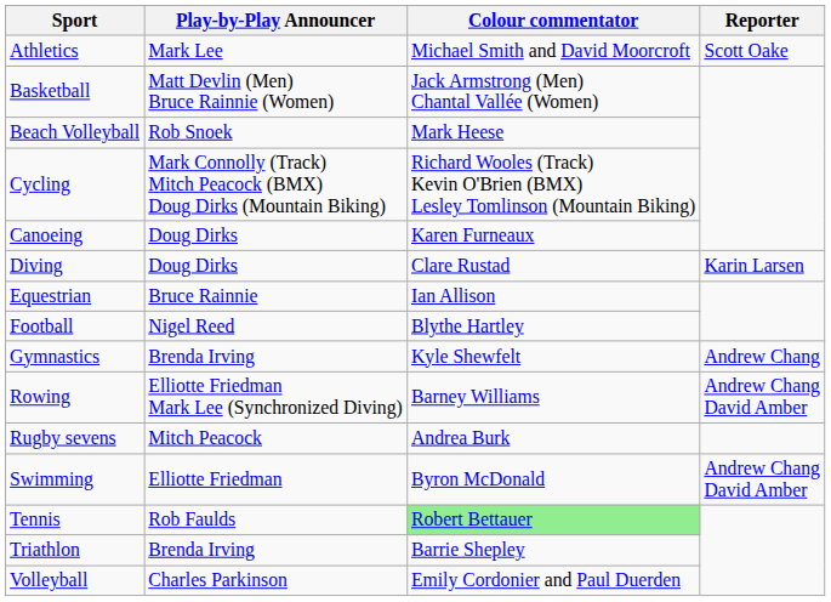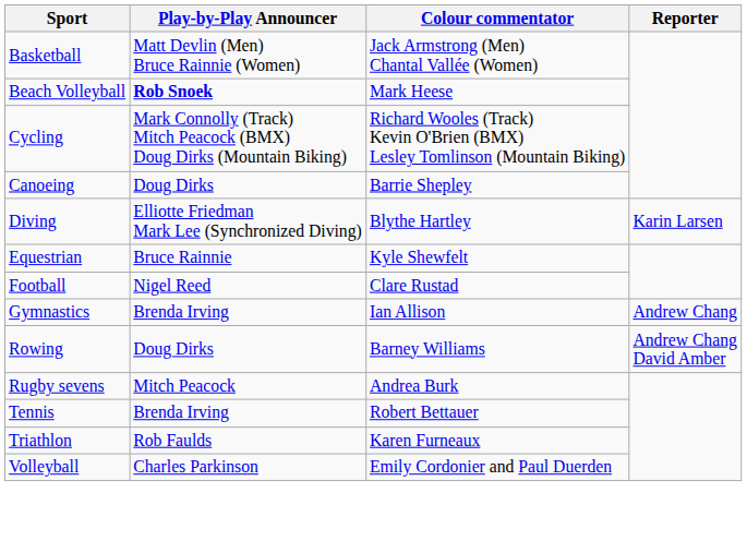 <table class="wikitable">
 <tr>
 <th>Sport</th>
 <th><a href='#'>Play-by-Play</a> Announcer</th>
 <th><a href='#'>Colour commentator</a></th>
 <th>Reporter</th>
 </tr>
 <tr>
-<td><a href='#'>Athletics</a></td>
-<td><a href='#'>Mark Lee</a></td>
-<td><a href='#'>Michael Smith</a> and <a href='#'>David Moorcroft</a></td>
-<td><a href='#'>Scott Oake</a></td>
-</tr>
-<tr>
 <td><a href='#'>Basketball</a></td>
 <td><a href='#'>Matt Devlin</a> (Men) <br><a href='#'>Bruce Rainnie</a> (Women)</td>
 <td><a href='#'>Jack Armstrong</a> (Men)<br><a href='#'>Chantal Vallée</a> (Women)</td>
 </tr>
 <tr>
 <td><a href='#'>Beach Volleyball</a></td>
-<td><a href='#'>Rob Snoek</a></td>
+<td><strong><a href='#'>Rob Snoek</a></strong></td>
 <td><a href='#'>Mark Heese</a></td>
 </tr>
 <tr>
 <td><a href='#'>Cycling</a></td>
 <td><a href='#'>Mark Connolly</a> (Track)<br><a href='#'>Mitch Peacock</a>  (BMX)<br><a href='#'>Doug Dirks</a> (Mountain Biking)</td>
 <td><a href='#'>Richard Wooles</a> (Track)<br>Kevin O'Brien (BMX) <br><a href='#'>Lesley Tomlinson</a> (Mountain Biking)</td>
 </tr>
 <tr>
 <td><a href='#'>Canoeing</a></td>
 <td><a href='#'>Doug Dirks</a></td>
-<td><a href='#'>Karen Furneaux</a></td>
+<td><a href='#'>Barrie Shepley</a></td>
 </tr>
 <tr>
 <td><a href='#'>Diving</a></td>
-<td><a href='#'>Doug Dirks</a></td>
-<td><a href='#'>Clare Rustad</a></td>
+<td><a href='#'>Elliotte Friedman</a> <br><a href='#'>Mark Lee</a> (Synchronized Diving)</td>
+<td><a href='#'>Blythe Hartley</a></td>
 <td><a href='#'>Karin Larsen</a></td>
 </tr>
 <tr>
 <td><a href='#'>Equestrian</a></td>
 <td><a href='#'>Bruce Rainnie</a></td>
-<td><a href='#'>Ian Allison</a></td>
+<td><a href='#'>Kyle Shewfelt</a></td>
 </tr>
 <tr>
 <td><a href='#'>Football</a></td>
 <td><a href='#'>Nigel Reed</a></td>
-<td><a href='#'>Blythe Hartley</a></td>
+<td><a href='#'>Clare Rustad</a></td>
 </tr>
 <tr>
 <td><a href='#'>Gymnastics</a></td>
 <td><a href='#'>Brenda Irving</a></td>
-<td><a href='#'>Kyle Shewfelt</a></td>
+<td><a href='#'>Ian Allison</a></td>
 <td><a href='#'>Andrew Chang</a></td>
 </tr>
 <tr>
 <td><a href='#'>Rowing</a></td>
-<td><a href='#'>Elliotte Friedman</a> <br><a href='#'>Mark Lee</a> (Synchronized Diving)</td>
+<td><a href='#'>Doug Dirks</a></td>
 <td><a href='#'>Barney Williams</a></td>
 <td><a href='#'>Andrew Chang</a> <br><a href='#'>David Amber</a></td>
 </tr>
 <tr>
 <td><a href='#'>Rugby sevens</a></td>
 <td><a href='#'>Mitch Peacock</a></td>
 <td><a href='#'>Andrea Burk</a></td>
 </tr>
 <tr>
-<td><a href='#'>Swimming</a></td>
-<td><a href='#'>Elliotte Friedman</a></td>
-<td><a href='#'>Byron McDonald</a></td>
-<td><a href='#'>Andrew Chang</a><br><a href='#'>David Amber</a></td>
-</tr>
-<tr>
 <td><a href='#'>Tennis</a></td>
-<td><a href='#'>Rob Faulds</a></td>
-<td style="background: lightgreen;"><a href='#'>Robert Bettauer</a></td>
+<td><a href='#'>Brenda Irving</a></td>
+<td><a href='#'>Robert Bettauer</a></td>
 </tr>
 <tr>
 <td><a href='#'>Triathlon</a></td>
-<td><a href='#'>Brenda Irving</a></td>
-<td><a href='#'>Barrie Shepley</a></td>
+<td><a href='#'>Rob Faulds</a></td>
+<td><a href='#'>Karen Furneaux</a></td>
 </tr>
 <tr>
 <td><a href='#'>Volleyball</a></td>
 <td><a href='#'>Charles Parkinson</a></td>
 <td><a href='#'>Emily Cordonier</a> and <a href='#'>Paul Duerden</a></td>
 </tr>
 </table>
